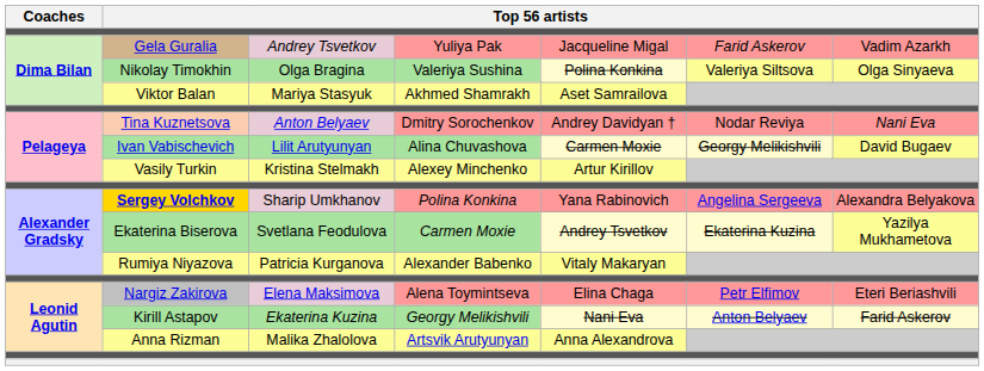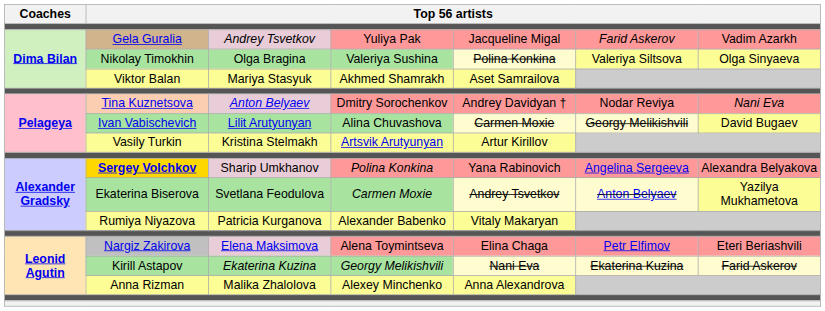 <table class="wikitable" style="text-align:center; width:120%;">
 <tr>
 <th width="10%">Coaches</th>
 <th width="90%" colspan="6">Top 56 artists</th>
 </tr>
 <tr>
 <td colspan="7" style="background:#555555"></td>
 </tr>
 <tr>
 <th rowspan=3 style="background:#d0f0c0"><a href='#'>Dima Bilan</a></th>
 <td width="15%" style="background:tan"><a href='#'>Gela Guralia</a></td>
 <td width="15%" style="background:#E8CCD7"><em>Andrey Tsvetkov</em></td>
 <td width="15%" style="background:#FF9999">Yuliya Pak</td>
 <td width="15%" style="background:#FF9999">Jacqueline Migal</td>
 <td width="15%" style="background:#FF9999"><em>Farid Askerov</em></td>
 <td width="15%" style="background:#FF9999">Vadim Azarkh</td>
 </tr>
 <tr>
 <td style="background:#A8E4A0">Nikolay Timokhin</td>
 <td style="background:#A8E4A0">Olga Bragina</td>
 <td style="background:#A8E4A0">Valeriya Sushina</td>
 <td style="background:#FFFDD0"><s>Polina Konkina</s></td>
 <td style="background:#FDFD96">Valeriya Siltsova</td>
 <td style="background:#FDFD96">Olga Sinyaeva</td>
 </tr>
 <tr>
 <td style="background:#FDFD96">Viktor Balan</td>
 <td style="background:#FDFD96">Mariya Stasyuk</td>
 <td style="background:#FDFD96">Akhmed Shamrakh</td>
 <td style="background:#FDFD96">Aset Samrailova</td>
 <td colspan=2 style="background:#ccc"></td>
 </tr>
 <tr>
 <td colspan="7" style="background:#555555"></td>
 </tr>
 <tr>
 <th rowspan=3 style="background:pink;"><a href='#'>Pelageya</a></th>
 <td style="background:#FBCEB1"><a href='#'>Tina Kuznetsova</a></td>
 <td style="background:#E8CCD7"><em><a href='#'>Anton Belyaev</a></em></td>
 <td style="background:#FF9999">Dmitry Sorochenkov</td>
 <td style="background:#FF9999">Andrey Davidyan †</td>
 <td style="background:#FF9999">Nodar Reviya</td>
 <td style="background:#FF9999"><em>Nani Eva</em></td>
 </tr>
 <tr>
 <td style="background:#A8E4A0"><a href='#'>Ivan Vabischevich</a></td>
 <td style="background:#A8E4A0"><a href='#'>Lilit Arutyunyan</a></td>
 <td style="background:#A8E4A0">Alina Chuvashova</td>
 <td style="background:#FFFDD0"><s>Carmen Moxie</s></td>
 <td style="background:#FFFDD0"><s>Georgy Melikishvili</s></td>
 <td style="background:#FDFD96">David Bugaev</td>
 </tr>
 <tr>
 <td style="background:#FDFD96">Vasily Turkin</td>
 <td style="background:#FDFD96">Kristina Stelmakh</td>
-<td style="background:#FDFD96">Alexey Minchenko</td>
+<td style="background:#FDFD96"><a href='#'>Artsvik Arutyunyan</a></td>
 <td style="background:#FDFD96">Artur Kirillov</td>
 <td colspan=2 style="background:#ccc"></td>
 </tr>
 <tr>
 <td colspan="7" style="background:#555555"></td>
 </tr>
 <tr>
 <th rowspan=3 style="background:#ccf;"><a href='#'>Alexander Gradsky</a></th>
 <td style="background:gold;"><strong><a href='#'>Sergey Volchkov</a></strong></td>
 <td style="background:#E8CCD7">Sharip Umkhanov</td>
 <td style="background:#FF9999"><em>Polina Konkina</em></td>
 <td style="background:#FF9999">Yana Rabinovich</td>
 <td style="background:#FF9999"><a href='#'>Angelina Sergeeva</a></td>
 <td style="background:#FF9999">Alexandra Belyakova</td>
 </tr>
 <tr>
 <td style="background:#A8E4A0">Ekaterina Biserova</td>
 <td style="background:#A8E4A0">Svetlana Feodulova</td>
 <td style="background:#A8E4A0"><em>Carmen Moxie</em></td>
 <td style="background:#FFFDD0"><s>Andrey Tsvetkov</s></td>
-<td style="background:#FFFDD0"><s>Ekaterina Kuzina</s></td>
+<td style="background:#FFFDD0"><s><a href='#'>Anton Belyaev</a></s></td>
 <td style="background:#FDFD96">Yazilya Mukhametova</td>
 </tr>
 <tr>
 <td style="background:#FDFD96">Rumiya Niyazova</td>
 <td style="background:#FDFD96">Patricia Kurganova</td>
 <td style="background:#FDFD96">Alexander Babenko</td>
 <td style="background:#FDFD96">Vitaly Makaryan</td>
 <td colspan=2 style="background:#ccc"></td>
 </tr>
 <tr>
 <td colspan="7" style="background:#555555"></td>
 </tr>
 <tr>
 <th rowspan=3 style="background:#ffe5b4;"><a href='#'>Leonid Agutin</a></th>
 <td style="background:silver;"><a href='#'>Nargiz Zakirova</a></td>
 <td style="background:#E8CCD7"><a href='#'>Elena Maksimova</a></td>
 <td style="background:#FF9999">Alena Toymintseva</td>
 <td style="background:#FF9999">Elina Chaga</td>
 <td style="background:#FF9999"><a href='#'>Petr Elfimov</a></td>
 <td style="background:#FF9999">Eteri Beriashvili</td>
 </tr>
 <tr>
 <td style="background:#A8E4A0">Kirill Astapov</td>
 <td style="background:#A8E4A0"><em>Ekaterina Kuzina</em></td>
 <td style="background:#A8E4A0"><em>Georgy Melikishvili</em></td>
 <td style="background:#FFFDD0"><s>Nani Eva</s></td>
-<td style="background:#FFFDD0"><s><a href='#'>Anton Belyaev</a></s></td>
+<td style="background:#FFFDD0"><s>Ekaterina Kuzina</s></td>
 <td style="background:#FFFDD0"><s>Farid Askerov</s></td>
 </tr>
 <tr>
 <td style="background:#FDFD96">Anna Rizman</td>
 <td style="background:#FDFD96">Malika Zhalolova</td>
-<td style="background:#FDFD96"><a href='#'>Artsvik Arutyunyan</a></td>
+<td style="background:#FDFD96">Alexey Minchenko</td>
 <td style="background:#FDFD96">Anna Alexandrova</td>
 <td colspan=2 style="background:#ccc"></td>
 </tr>
 <tr>
 <td colspan="7" style="background:#555555"></td>
 </tr>
 <tr>
 <th style="font-size:90%; line-height:12px;" colspan="7"></th>
 </tr>
 </table>
